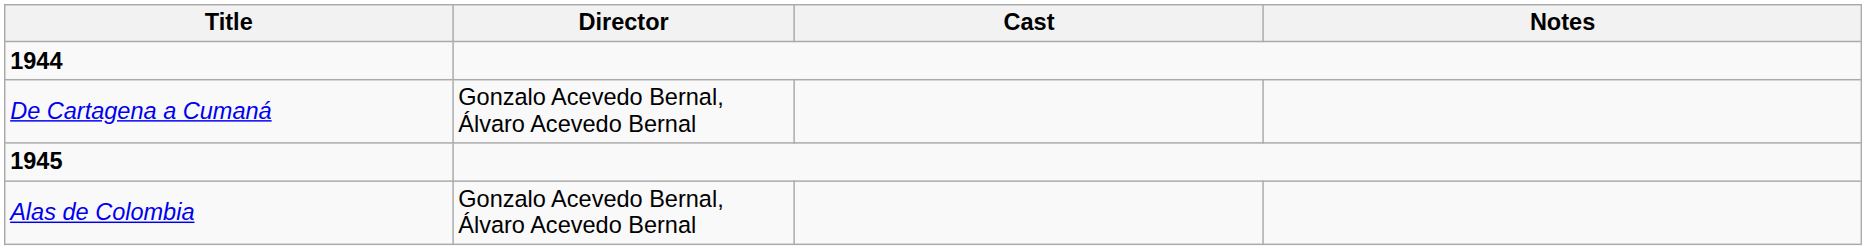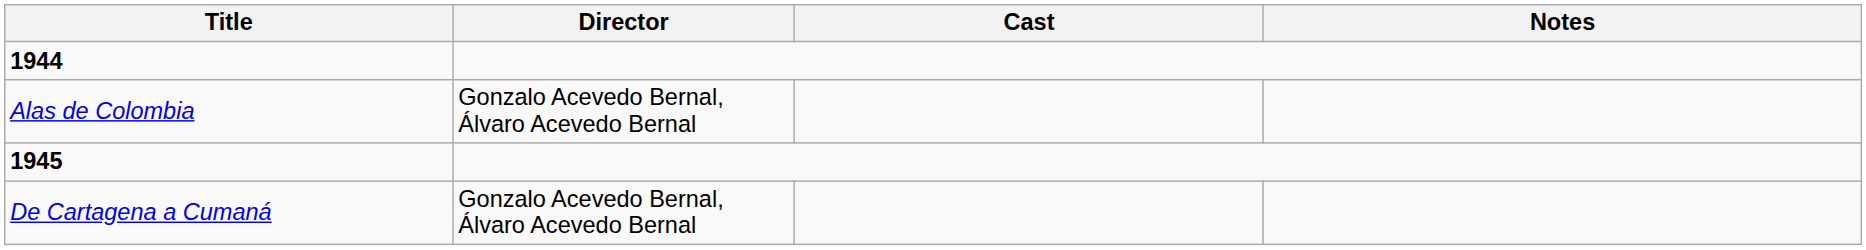 <table class="wikitable" width= "100%"florus>
 <tr>
 <th width=21%>Title</th>
 <th width=16%>Director</th>
 <th width=22%>Cast</th>
 <th width=28%>Notes</th>
 </tr>
 <tr>
 <td><strong>1944</strong></td>
 </tr>
 <tr>
-<td><em><a href='#'>De Cartagena a Cumaná</a></em></td>
+<td><em><a href='#'>Alas de Colombia</a></em></td>
 <td>Gonzalo Acevedo Bernal, Álvaro Acevedo Bernal</td>
 <td></td>
 <td></td>
 </tr>
 <tr>
 <td><strong>1945</strong></td>
 </tr>
 <tr>
-<td><em><a href='#'>Alas de Colombia</a></em></td>
+<td><em><a href='#'>De Cartagena a Cumaná</a></em></td>
 <td>Gonzalo Acevedo Bernal, Álvaro Acevedo Bernal</td>
 <td></td>
 <td></td>
 </tr>
 </table>
